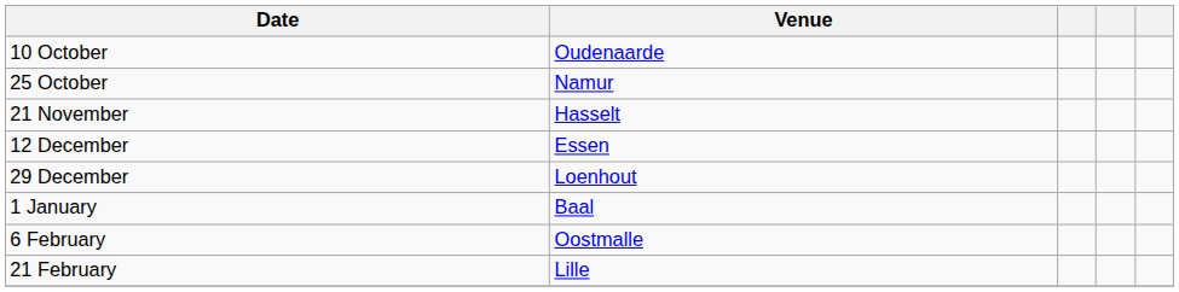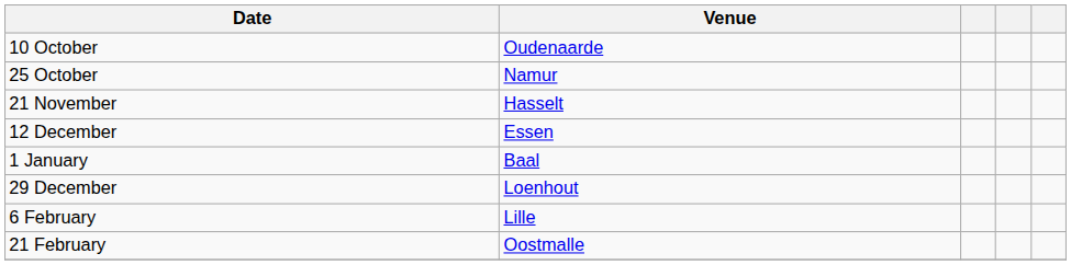 <table class="wikitable" width=75%>
 <tr bgcolor="#efefef">
 <th>Date</th>
 <th>Venue</th>
 <th></th>
 <th></th>
 <th></th>
 </tr>
 <tr>
 <td>10 October</td>
 <td><a href='#'>Oudenaarde</a></td>
 <td></td>
 <td></td>
 <td></td>
 </tr>
 <tr>
 <td>25 October</td>
 <td><a href='#'>Namur</a></td>
 <td></td>
 <td></td>
 <td></td>
 </tr>
 <tr>
 <td>21 November</td>
 <td><a href='#'>Hasselt</a></td>
 <td></td>
 <td></td>
 <td></td>
 </tr>
 <tr>
 <td>12 December</td>
 <td><a href='#'>Essen</a></td>
 <td></td>
 <td></td>
 <td></td>
 </tr>
 <tr>
+<td>1 January</td>
+<td><a href='#'>Baal</a></td>
+<td></td>
+<td></td>
+<td></td>
+</tr>
+<tr>
 <td>29 December</td>
 <td><a href='#'>Loenhout</a></td>
 <td></td>
 <td></td>
 <td></td>
 </tr>
 <tr>
-<td>1 January</td>
-<td><a href='#'>Baal</a></td>
-<td></td>
-<td></td>
-<td></td>
-</tr>
-<tr>
 <td>6 February</td>
-<td><a href='#'>Oostmalle</a></td>
+<td><a href='#'>Lille</a></td>
 <td></td>
 <td></td>
 <td></td>
 </tr>
 <tr>
 <td>21 February</td>
-<td><a href='#'>Lille</a></td>
+<td><a href='#'>Oostmalle</a></td>
 <td></td>
 <td></td>
 <td></td>
 </tr>
 <tr>
 </tr>
 </table>
